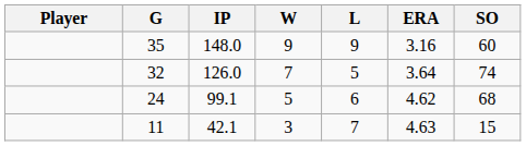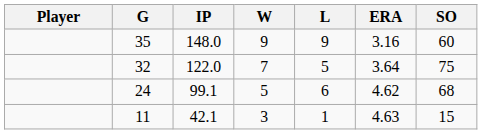 <table class="wikitable sortable">
 <tr>
 <th bgcolor="#DDDDFF" width="16%">Player</th>
 <th bgcolor="#DDDDFF" width="9%">G</th>
 <th bgcolor="#DDDDFF" width="9%">IP</th>
 <th bgcolor="#DDDDFF" width="9%">W</th>
 <th bgcolor="#DDDDFF" width="9%">L</th>
 <th bgcolor="#DDDDFF" width="9%">ERA</th>
 <th bgcolor="#DDDDFF" width="9%">SO</th>
 </tr>
 <tr align="center">
 <td></td>
 <td>35</td>
 <td>148.0</td>
 <td>9</td>
 <td>9</td>
 <td>3.16</td>
 <td>60</td>
 </tr>
 <tr align="center">
 <td></td>
 <td>32</td>
-<td>126.0</td>
+<td>122.0</td>
 <td>7</td>
 <td>5</td>
 <td>3.64</td>
-<td>74</td>
+<td>75</td>
 </tr>
 <tr align="center">
 <td></td>
 <td>24</td>
 <td>99.1</td>
 <td>5</td>
 <td>6</td>
 <td>4.62</td>
 <td>68</td>
 </tr>
 <tr align="center">
 <td></td>
 <td>11</td>
 <td>42.1</td>
 <td>3</td>
-<td>7</td>
+<td>1</td>
 <td>4.63</td>
 <td>15</td>
 </tr>
 </table>
